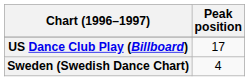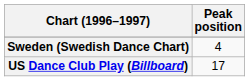 <table class="wikitable sortable plainrowheaders" style="text-align:center">
 <tr>
 <th scope="col">Chart (1996–1997)</th>
 <th scope="col">Peak<br>position</th>
 </tr>
 <tr>
 </tr>
 <tr>
+<th scope="row">Sweden (Swedish Dance Chart)</th>
+<td>4</td>
+</tr>
+<tr>
 <th scope="row">US <a href='#'>Dance Club Play</a> (<em><a href='#'>Billboard</a></em>)</th>
 <td>17</td>
 </tr>
-<tr>
-<th scope="row">Sweden (Swedish Dance Chart)</th>
-<td>4</td>
-</tr>
 </table>
